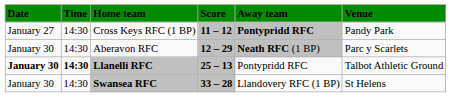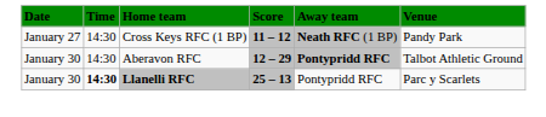 <table class="wikitable" style="margin:0.5em auto; font-size:95%">
 <tr bgcolor="#008B00">
 <td><strong>Date</strong></td>
 <td><strong>Time</strong></td>
 <td><strong>Home team</strong></td>
 <td><strong>Score</strong></td>
 <td><strong>Away team</strong></td>
 <td><strong>Venue</strong></td>
 </tr>
 <tr>
 <td>January 27</td>
 <td>14:30</td>
 <td>Cross Keys RFC (1 BP)</td>
 <td bgcolor="silver"><strong>11 – 12</strong></td>
-<td bgcolor="silver"><strong>Pontypridd RFC</strong></td>
+<td bgcolor="silver"><strong>Neath RFC</strong> (1 BP)</td>
 <td>Pandy Park</td>
 </tr>
 <tr>
 <td>January 30</td>
 <td>14:30</td>
 <td>Aberavon RFC</td>
 <td bgcolor="silver"><strong>12 – 29</strong></td>
-<td bgcolor="silver"><strong>Neath RFC</strong> (1 BP)</td>
-<td>Parc y Scarlets</td>
+<td bgcolor="silver"><strong>Pontypridd RFC</strong></td>
+<td>Talbot Athletic Ground</td>
 </tr>
 <tr>
-<td><strong>January 30</strong></td>
+<td>January 30</td>
 <td><strong>14:30</strong></td>
 <td bgcolor="silver"><strong>Llanelli RFC</strong></td>
 <td bgcolor="silver"><strong>25 – 13</strong></td>
 <td>Pontypridd RFC</td>
-<td>Talbot Athletic Ground</td>
-</tr>
-<tr>
-<td>January 30</td>
-<td>14:30</td>
-<td bgcolor="silver"><strong>Swansea RFC</strong></td>
-<td bgcolor="silver"><strong>33 – 28</strong></td>
-<td>Llandovery RFC (1 BP)</td>
-<td>St Helens</td>
+<td>Parc y Scarlets</td>
 </tr>
 </table>
